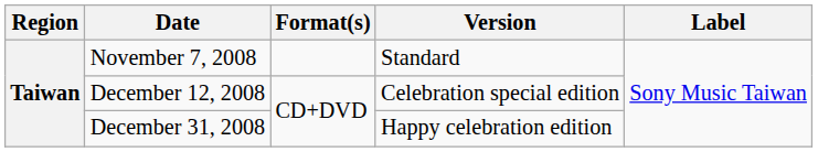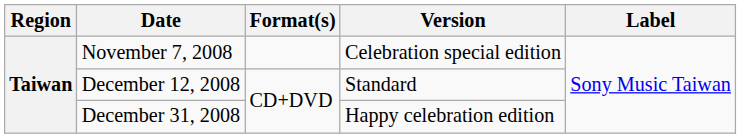 <table class="wikitable plainrowheaders">
 <tr>
 <th>Region</th>
 <th>Date</th>
 <th>Format(s)</th>
 <th>Version</th>
 <th>Label</th>
 </tr>
 <tr>
 <th rowspan="3" scope="row">Taiwan</th>
 <td>November 7, 2008</td>
 <td></td>
-<td>Standard</td>
+<td>Celebration special edition</td>
 <td rowspan="3"><a href='#'>Sony Music Taiwan</a></td>
 </tr>
 <tr>
 <td>December 12, 2008</td>
 <td rowspan="2">CD+DVD</td>
-<td>Celebration special edition</td>
+<td>Standard</td>
 </tr>
 <tr>
 <td>December 31, 2008</td>
 <td>Happy celebration edition</td>
 </tr>
 </table>
